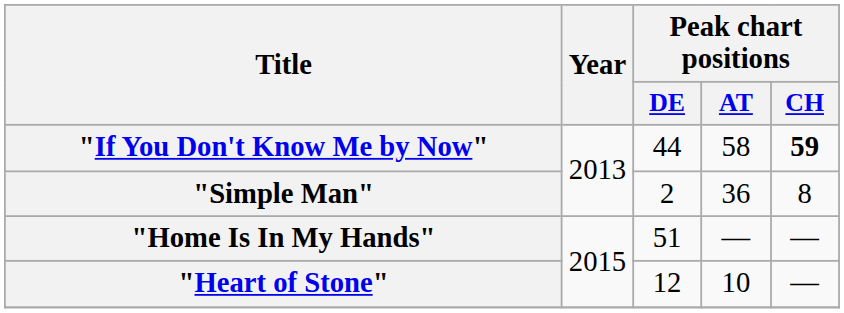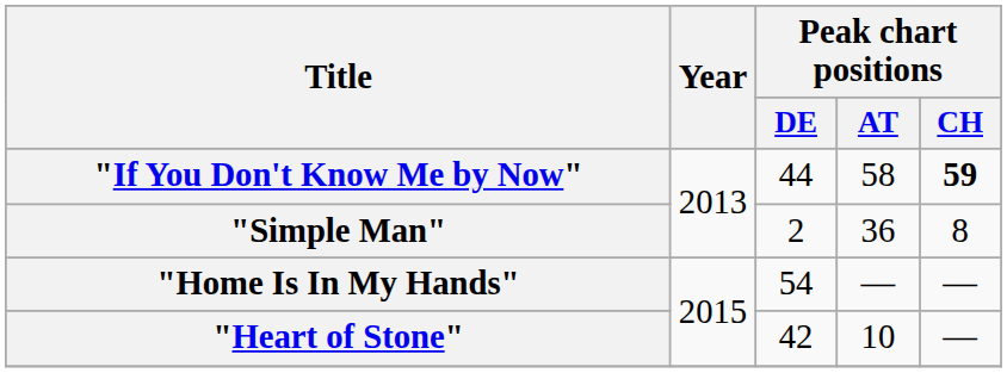 <table class="wikitable plainrowheaders" style="text-align:center;">
 <tr>
 <th scope="col" rowspan="2" style="width:19em;">Title</th>
 <th scope="col" rowspan="2">Year</th>
 <th scope="col" colspan="3">Peak chart positions</th>
 </tr>
 <tr>
 <th scope="col" style="width:2.2em; font-size:90%;"><a href='#'>DE</a><br></th>
 <th scope="col" style="width:2.2em; font-size:90%;"><a href='#'>AT</a><br></th>
 <th scope="col" style="width:2.2em; font-size:90%;"><a href='#'>CH</a><br></th>
 </tr>
 <tr>
 <th scope="row">"<a href='#'>If You Don't Know Me by Now</a>"</th>
 <td rowspan=2>2013</td>
 <td>44</td>
 <td>58</td>
 <td><strong>59</strong></td>
 </tr>
 <tr>
 <th scope="row">"Simple Man"</th>
 <td>2</td>
 <td>36</td>
 <td>8</td>
 </tr>
 <tr>
 <th scope="row">"Home Is In My Hands"</th>
 <td rowspan=2>2015</td>
-<td>51</td>
+<td>54</td>
 <td>—</td>
 <td>—</td>
 </tr>
 <tr>
 <th scope="row">"<a href='#'>Heart of Stone</a>"</th>
-<td>12</td>
+<td>42</td>
 <td>10</td>
 <td>—</td>
 </tr>
 <tr>
 </tr>
 </table>
